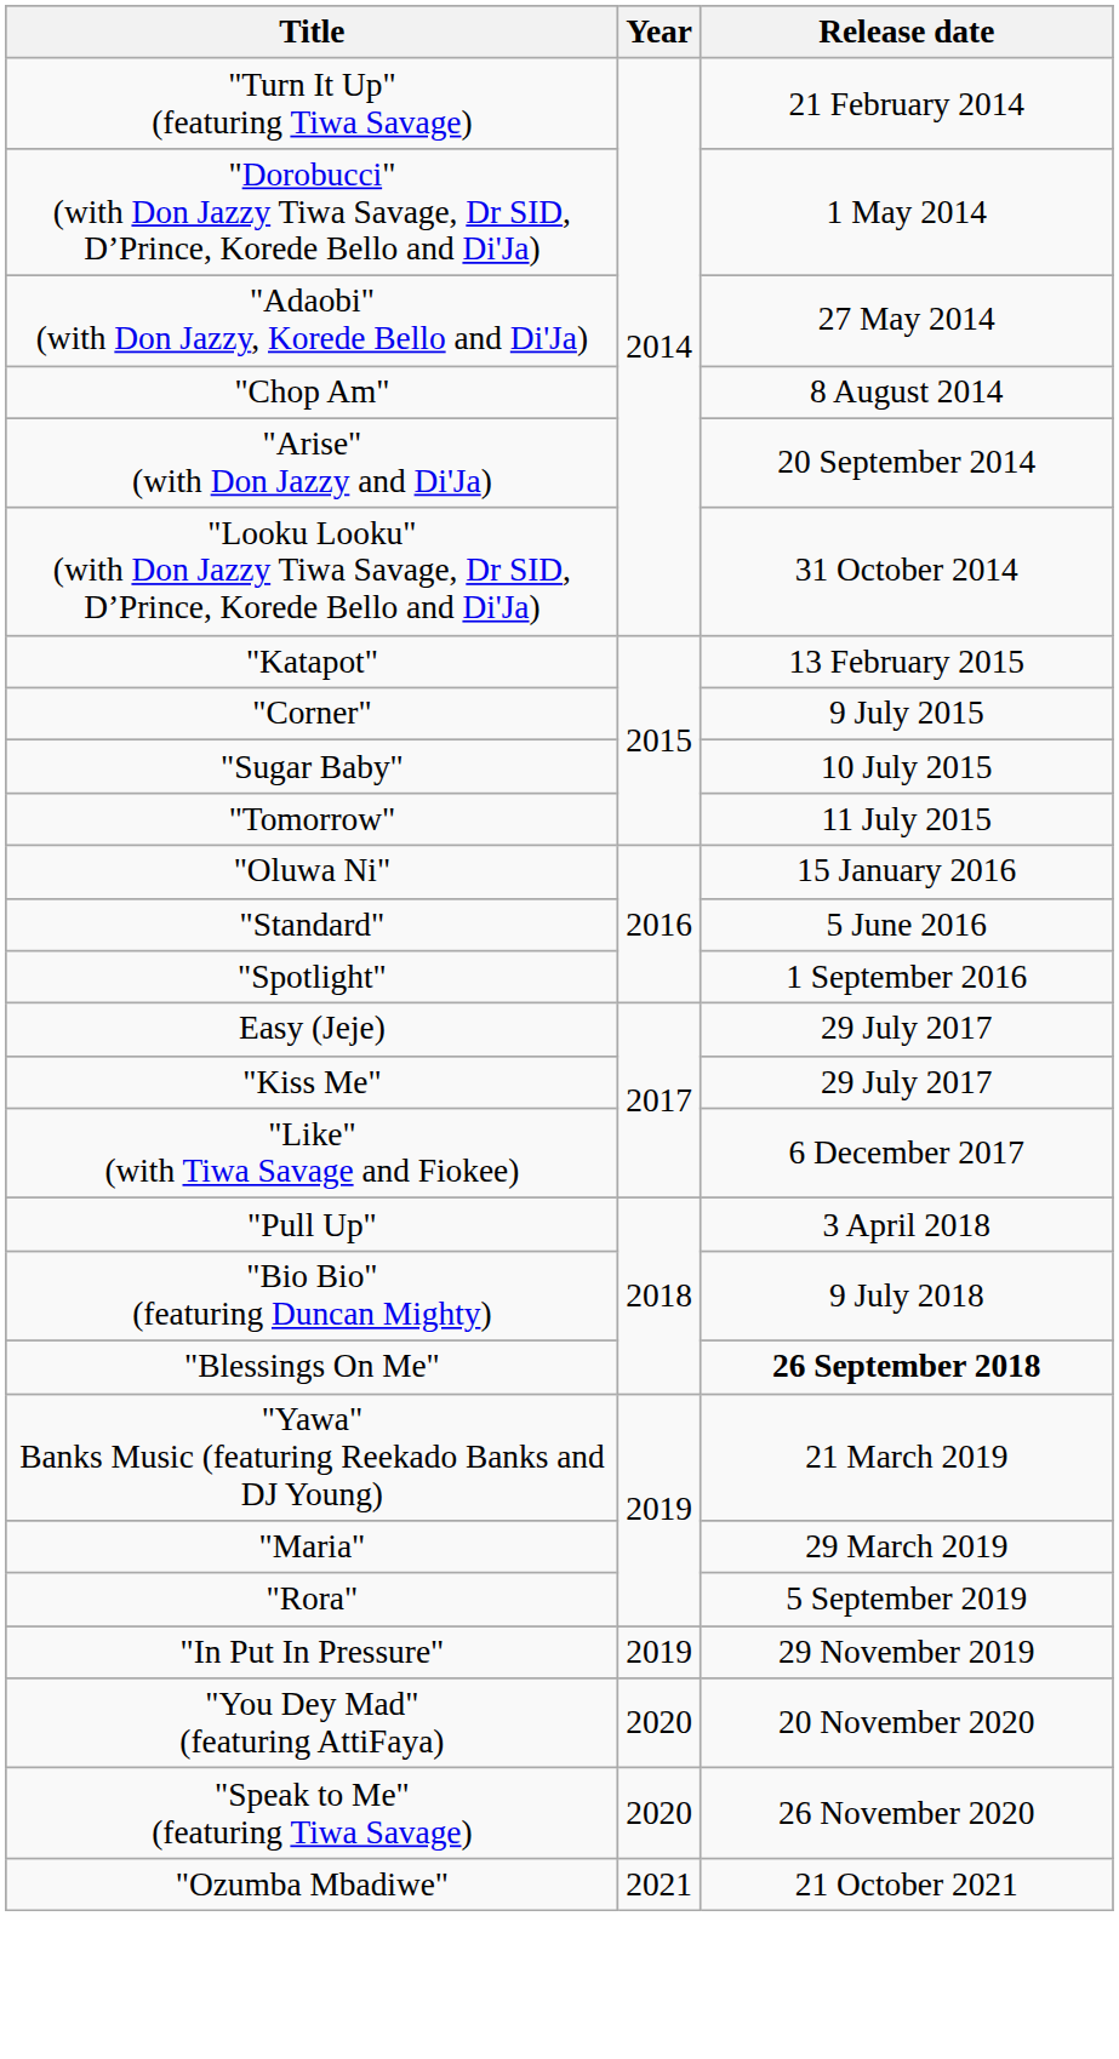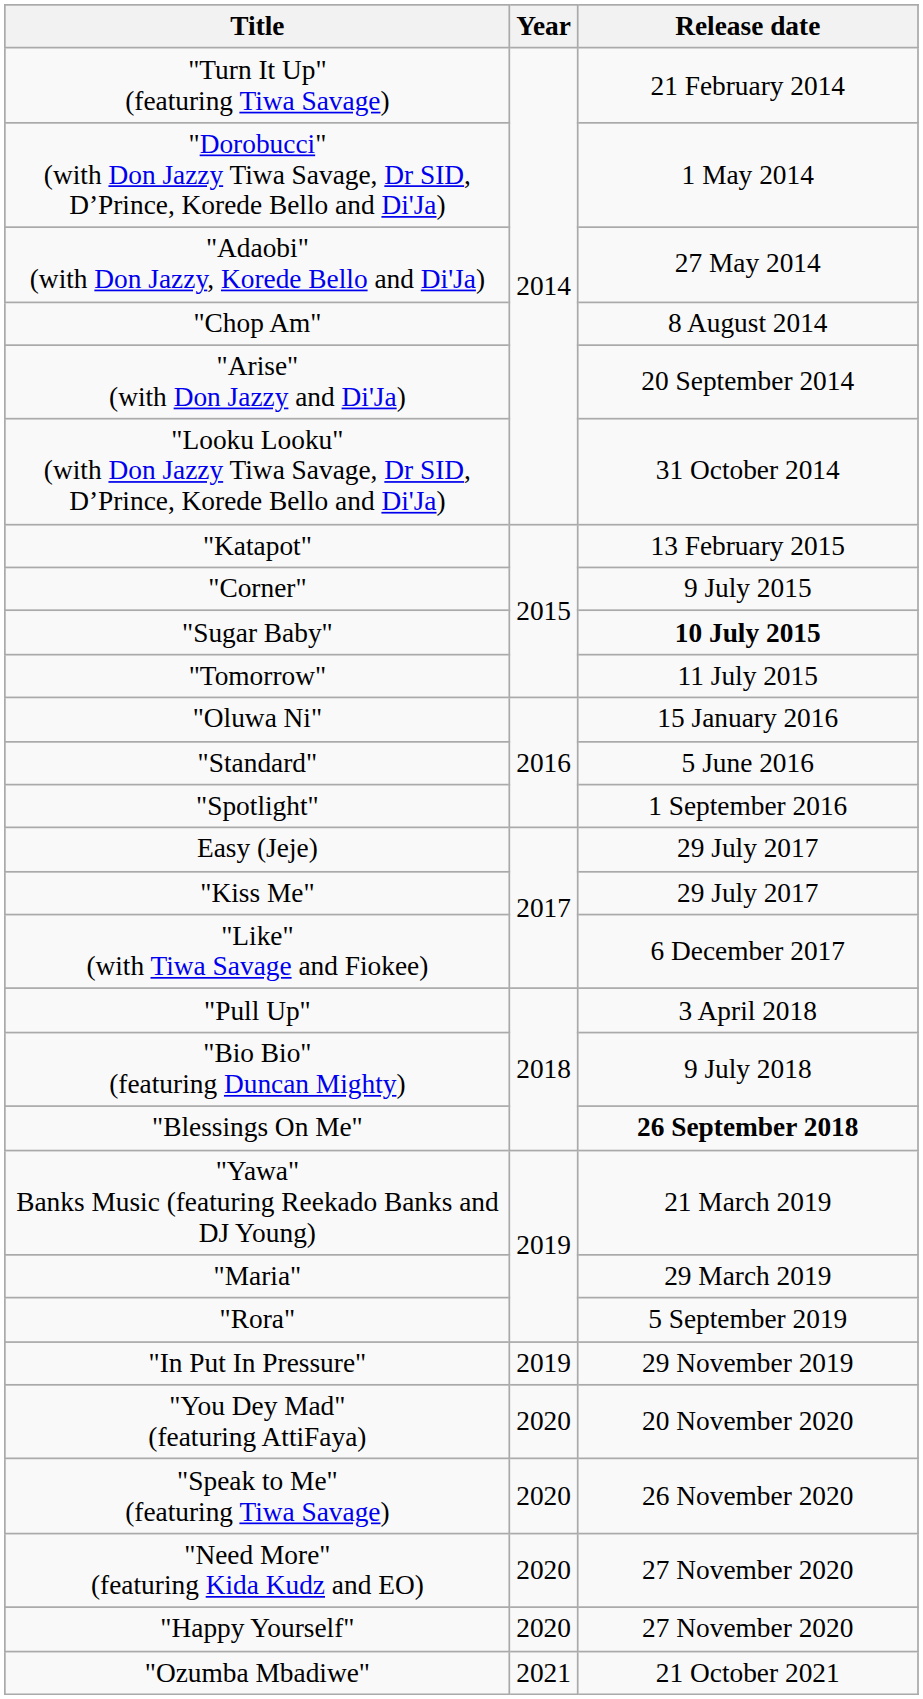 <table class="wikitable plainrowheaders" style="text-align:center;">
 <tr>
 <th style="width:18em;">Title</th>
 <th style="width:2em;">Year</th>
 <th style="width:12em;">Release date</th>
 </tr>
 <tr>
 <td>"Turn It Up" <br><span>(featuring <a href='#'>Tiwa Savage</a>)</span></td>
 <td rowspan="6">2014</td>
 <td>21 February 2014</td>
 </tr>
 <tr>
 <td>"<a href='#'>Dorobucci</a>" <br><span>(with <a href='#'>Don Jazzy</a> Tiwa Savage, <a href='#'>Dr SID</a>, D’Prince, Korede Bello and <a href='#'>Di'Ja</a>)</span></td>
 <td>1 May 2014</td>
 </tr>
 <tr>
 <td>"Adaobi" <br><span>(with <a href='#'>Don Jazzy</a>, <a href='#'>Korede Bello</a> and <a href='#'>Di'Ja</a>)</span></td>
 <td>27 May 2014</td>
 </tr>
 <tr>
 <td>"Chop Am"</td>
 <td>8 August 2014</td>
 </tr>
 <tr>
 <td>"Arise" <br><span>(with <a href='#'>Don Jazzy</a> and <a href='#'>Di'Ja</a>)</span></td>
 <td>20 September 2014</td>
 </tr>
 <tr>
 <td>"Looku Looku" <br><span>(with <a href='#'>Don Jazzy</a> Tiwa Savage, <a href='#'>Dr SID</a>, D’Prince, Korede Bello and <a href='#'>Di'Ja</a>)</span></td>
 <td>31 October 2014</td>
 </tr>
 <tr>
 <td>"Katapot"</td>
 <td rowspan="4">2015</td>
 <td>13 February 2015</td>
 </tr>
 <tr>
 <td>"Corner"</td>
 <td>9 July 2015</td>
 </tr>
 <tr>
 <td>"Sugar Baby"</td>
-<td>10 July 2015</td>
+<td><strong>10 July 2015</strong></td>
 </tr>
 <tr>
 <td>"Tomorrow"</td>
 <td>11 July 2015</td>
 </tr>
 <tr>
 <td>"Oluwa Ni"</td>
 <td rowspan="3">2016</td>
 <td>15 January 2016</td>
 </tr>
 <tr>
 <td>"Standard"</td>
 <td>5 June 2016</td>
 </tr>
 <tr>
 <td>"Spotlight"</td>
 <td>1 September 2016</td>
 </tr>
 <tr>
 <td>Easy (Jeje)</td>
 <td rowspan="3">2017</td>
 <td>29 July 2017</td>
 </tr>
 <tr>
 <td>"Kiss Me"</td>
 <td>29 July 2017</td>
 </tr>
 <tr>
 <td>"Like" <br><span>(with <a href='#'>Tiwa Savage</a> and Fiokee)</span></td>
 <td>6 December 2017</td>
 </tr>
 <tr>
 <td>"Pull Up"</td>
 <td rowspan="3">2018</td>
 <td>3 April 2018</td>
 </tr>
 <tr>
 <td>"Bio Bio" <br><span>(featuring <a href='#'>Duncan Mighty</a>)</span></td>
 <td>9 July 2018</td>
 </tr>
 <tr>
 <td>"Blessings On Me"</td>
 <td><strong>26 September 2018</strong></td>
 </tr>
 <tr>
 <td>"Yawa" <br><span> Banks Music (featuring Reekado Banks and DJ Young)</span></td>
 <td rowspan="3">2019</td>
 <td>21 March 2019</td>
 </tr>
 <tr>
 <td>"Maria"</td>
 <td>29 March 2019</td>
 </tr>
 <tr>
 <td>"Rora"</td>
 <td>5 September 2019</td>
 </tr>
 <tr>
 <td>"In Put In Pressure"</td>
 <td>2019</td>
 <td>29 November 2019</td>
 </tr>
 <tr>
 <td>"You Dey Mad" <br><span>(featuring AttiFaya)</span></td>
 <td>2020</td>
 <td>20 November 2020</td>
 </tr>
 <tr>
 <td>"Speak to Me"<br><span>(featuring <a href='#'>Tiwa Savage</a>)</span></td>
 <td>2020</td>
 <td>26 November 2020</td>
 </tr>
 <tr>
+<td>"Need More" <br><span>(featuring <a href='#'>Kida Kudz</a> and EO)</span></td>
+<td>2020</td>
+<td>27 November 2020</td>
+</tr>
+<tr>
+<td>"Happy Yourself"</td>
+<td>2020</td>
+<td>27 November 2020</td>
+</tr>
+<tr>
 <td>"Ozumba Mbadiwe"</td>
 <td>2021</td>
 <td>21 October 2021</td>
 </tr>
 </table>
